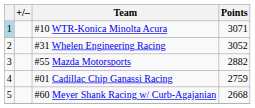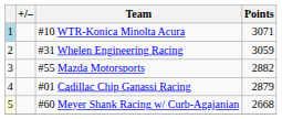 <table class="wikitable" style="font-size: 95%;">
 <tr>
 <th scope="col"></th>
 <th scope="col">+/–</th>
 <th scope="col">Team</th>
 <th scope="col">Points</th>
 </tr>
 <tr>
 <td align=center style="background: lightblue;">1</td>
 <td align="left"></td>
 <td> #10 <a href='#'>WTR-Konica Minolta Acura</a></td>
 <td align=right>3071</td>
 </tr>
 <tr>
 <td align=center>2</td>
 <td align="left"></td>
 <td> #31 <a href='#'>Whelen Engineering Racing</a></td>
-<td align=right>3052</td>
+<td align=right>3059</td>
 </tr>
 <tr>
 <td align=center>3</td>
 <td align="left"></td>
 <td> #55 <a href='#'>Mazda Motorsports</a></td>
 <td align=right>2882</td>
 </tr>
 <tr>
 <td align=center>4</td>
 <td align="left"></td>
 <td> #01 <a href='#'>Cadillac Chip Ganassi Racing</a></td>
-<td align=right>2759</td>
+<td align=right>2879</td>
 </tr>
 <tr>
-<td align=center>5</td>
+<td align=center style="background: lightyellow;">5</td>
 <td align="left"></td>
 <td> #60 <a href='#'>Meyer Shank Racing w/ Curb-Agajanian</a></td>
 <td align=right>2668</td>
 </tr>
 <tr>
 </tr>
 </table>
